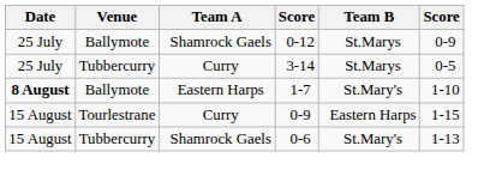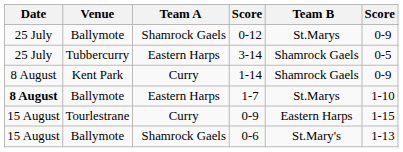 <table class="wikitable">
 <tr>
 <th>Date</th>
 <th>Venue</th>
 <th>Team A</th>
 <th>Score</th>
 <th>Team B</th>
 <th>Score</th>
 </tr>
 <tr align="center">
 <td>25 July</td>
 <td>Ballymote</td>
 <td>  Shamrock Gaels</td>
 <td>  0-12</td>
 <td>  St.Marys</td>
 <td>  0-9</td>
 </tr>
 <tr align="center">
 <td>25 July</td>
 <td>Tubbercurry</td>
+<td>  Eastern Harps</td>
+<td>  3-14</td>
+<td>  Shamrock Gaels</td>
+<td>  0-5</td>
+</tr>
+<tr align="center">
+<td>8 August</td>
+<td>Kent Park</td>
 <td>  Curry</td>
-<td>  3-14</td>
-<td>  St.Marys</td>
-<td>  0-5</td>
+<td>  1-14</td>
+<td>  Shamrock Gaels</td>
+<td>  0-9</td>
 </tr>
 <tr align="center">
 <td><strong>8 August</strong></td>
 <td>Ballymote</td>
 <td>  Eastern Harps</td>
 <td>  1-7</td>
-<td>  St.Mary's</td>
+<td>  St.Marys</td>
 <td>  1-10</td>
 </tr>
 <tr align="center">
 <td>15 August</td>
 <td>Tourlestrane</td>
 <td>  Curry</td>
 <td>  0-9</td>
 <td>  Eastern Harps</td>
 <td>  1-15</td>
 </tr>
 <tr align="center">
 <td>15 August</td>
-<td>Tubbercurry</td>
+<td>Ballymote</td>
 <td>  Shamrock Gaels</td>
 <td>  0-6</td>
 <td>  St.Mary's</td>
 <td>  1-13</td>
 </tr>
 </table>
